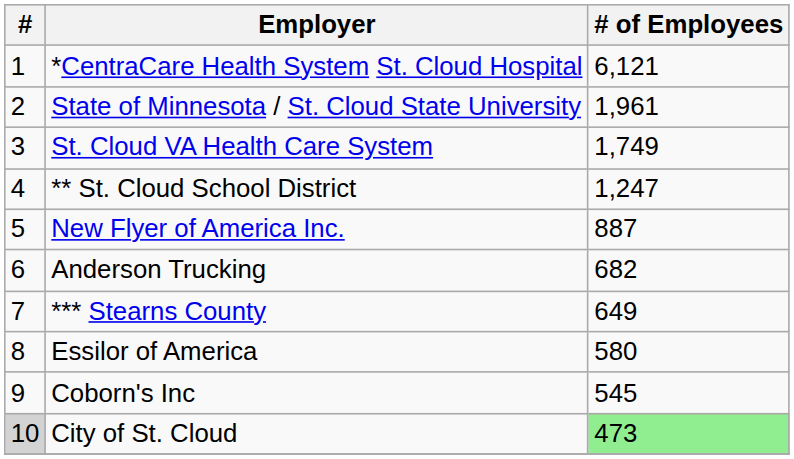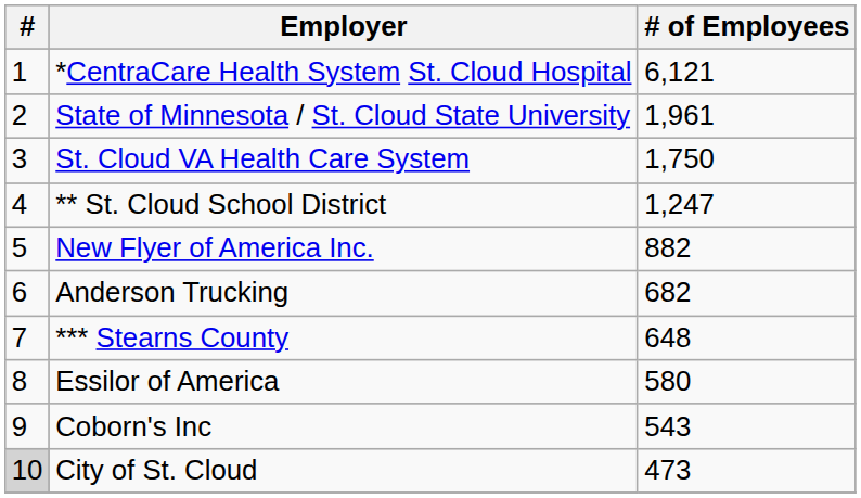 <table class="wikitable">
 <tr>
 <th>#</th>
 <th>Employer</th>
 <th># of Employees</th>
 </tr>
 <tr>
 <td>1</td>
 <td>*<a href='#'>CentraCare Health System</a> <a href='#'>St. Cloud Hospital</a></td>
 <td>6,121</td>
 </tr>
 <tr>
 <td>2</td>
 <td><a href='#'>State of Minnesota</a> / <a href='#'>St. Cloud State University</a></td>
 <td>1,961</td>
 </tr>
 <tr>
 <td>3</td>
 <td><a href='#'>St. Cloud VA Health Care System</a></td>
-<td>1,749</td>
+<td>1,750</td>
 </tr>
 <tr>
 <td>4</td>
 <td>** St. Cloud School District</td>
 <td>1,247</td>
 </tr>
 <tr>
 <td>5</td>
 <td><a href='#'>New Flyer of America Inc.</a></td>
-<td>887</td>
+<td>882</td>
 </tr>
 <tr>
 <td>6</td>
 <td>Anderson Trucking</td>
 <td>682</td>
 </tr>
 <tr>
 <td>7</td>
 <td>*** <a href='#'>Stearns County</a></td>
-<td>649</td>
+<td>648</td>
 </tr>
 <tr>
 <td>8</td>
 <td>Essilor of America</td>
 <td>580</td>
 </tr>
 <tr>
 <td>9</td>
 <td>Coborn's Inc</td>
-<td>545</td>
+<td>543</td>
 </tr>
 <tr>
 <td style="background: lightgrey;">10</td>
 <td>City of St. Cloud</td>
-<td style="background: lightgreen;">473</td>
+<td>473</td>
 </tr>
 <tr>
 </tr>
 </table>
